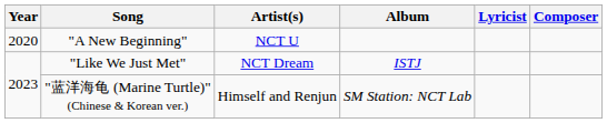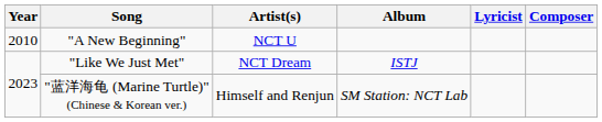 <table class="wikitable sortable" style="text-align:center;">
 <tr>
 <th>Year</th>
 <th>Song</th>
 <th>Artist(s)</th>
 <th>Album</th>
 <th scope="col"><a href='#'>Lyricist</a></th>
 <th scope="col"><a href='#'>Composer</a></th>
 </tr>
 <tr>
-<td>2020</td>
+<td>2010</td>
 <td>"A New Beginning" </td>
 <td><a href='#'>NCT U</a></td>
 <td></td>
 <td></td>
 <td></td>
 </tr>
 <tr>
 <td rowspan="3">2023</td>
 <td>"Like We Just Met"</td>
 <td><a href='#'>NCT Dream</a></td>
 <td><em><a href='#'>ISTJ</a></em></td>
 <td></td>
 <td></td>
 </tr>
 <tr>
 <td>"蓝洋海龟 (Marine Turtle)"<br><small>(Chinese & Korean ver.)</small></td>
 <td>Himself and Renjun</td>
 <td><em>SM Station: NCT Lab</em></td>
 <td></td>
 <td></td>
 </tr>
 </table>
